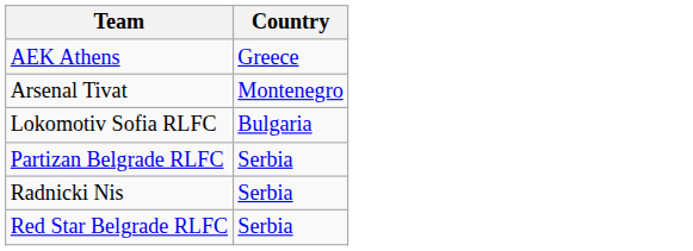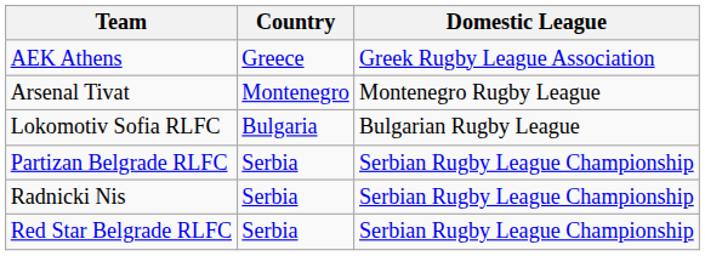 <table class="wikitable">
 <tr>
 <th>Team</th>
 <th>Country</th>
+<th>Domestic League</th>
 </tr>
 <tr>
 <td> <a href='#'>AEK Athens</a></td>
 <td><a href='#'>Greece</a></td>
+<td><a href='#'>Greek Rugby League Association</a></td>
 </tr>
 <tr>
 <td> Arsenal Tivat</td>
 <td><a href='#'>Montenegro</a></td>
+<td>Montenegro Rugby League</td>
 </tr>
 <tr>
 <td> Lokomotiv Sofia RLFC</td>
 <td><a href='#'>Bulgaria</a></td>
+<td>Bulgarian Rugby League</td>
 </tr>
 <tr>
 <td> <a href='#'>Partizan Belgrade RLFC</a></td>
 <td><a href='#'>Serbia</a></td>
+<td><a href='#'>Serbian Rugby League Championship</a></td>
 </tr>
 <tr>
 <td> Radnicki Nis</td>
 <td><a href='#'>Serbia</a></td>
+<td><a href='#'>Serbian Rugby League Championship</a></td>
 </tr>
 <tr>
 <td> <a href='#'>Red Star Belgrade RLFC</a></td>
 <td><a href='#'>Serbia</a></td>
+<td><a href='#'>Serbian Rugby League Championship</a></td>
 </tr>
 </table>
